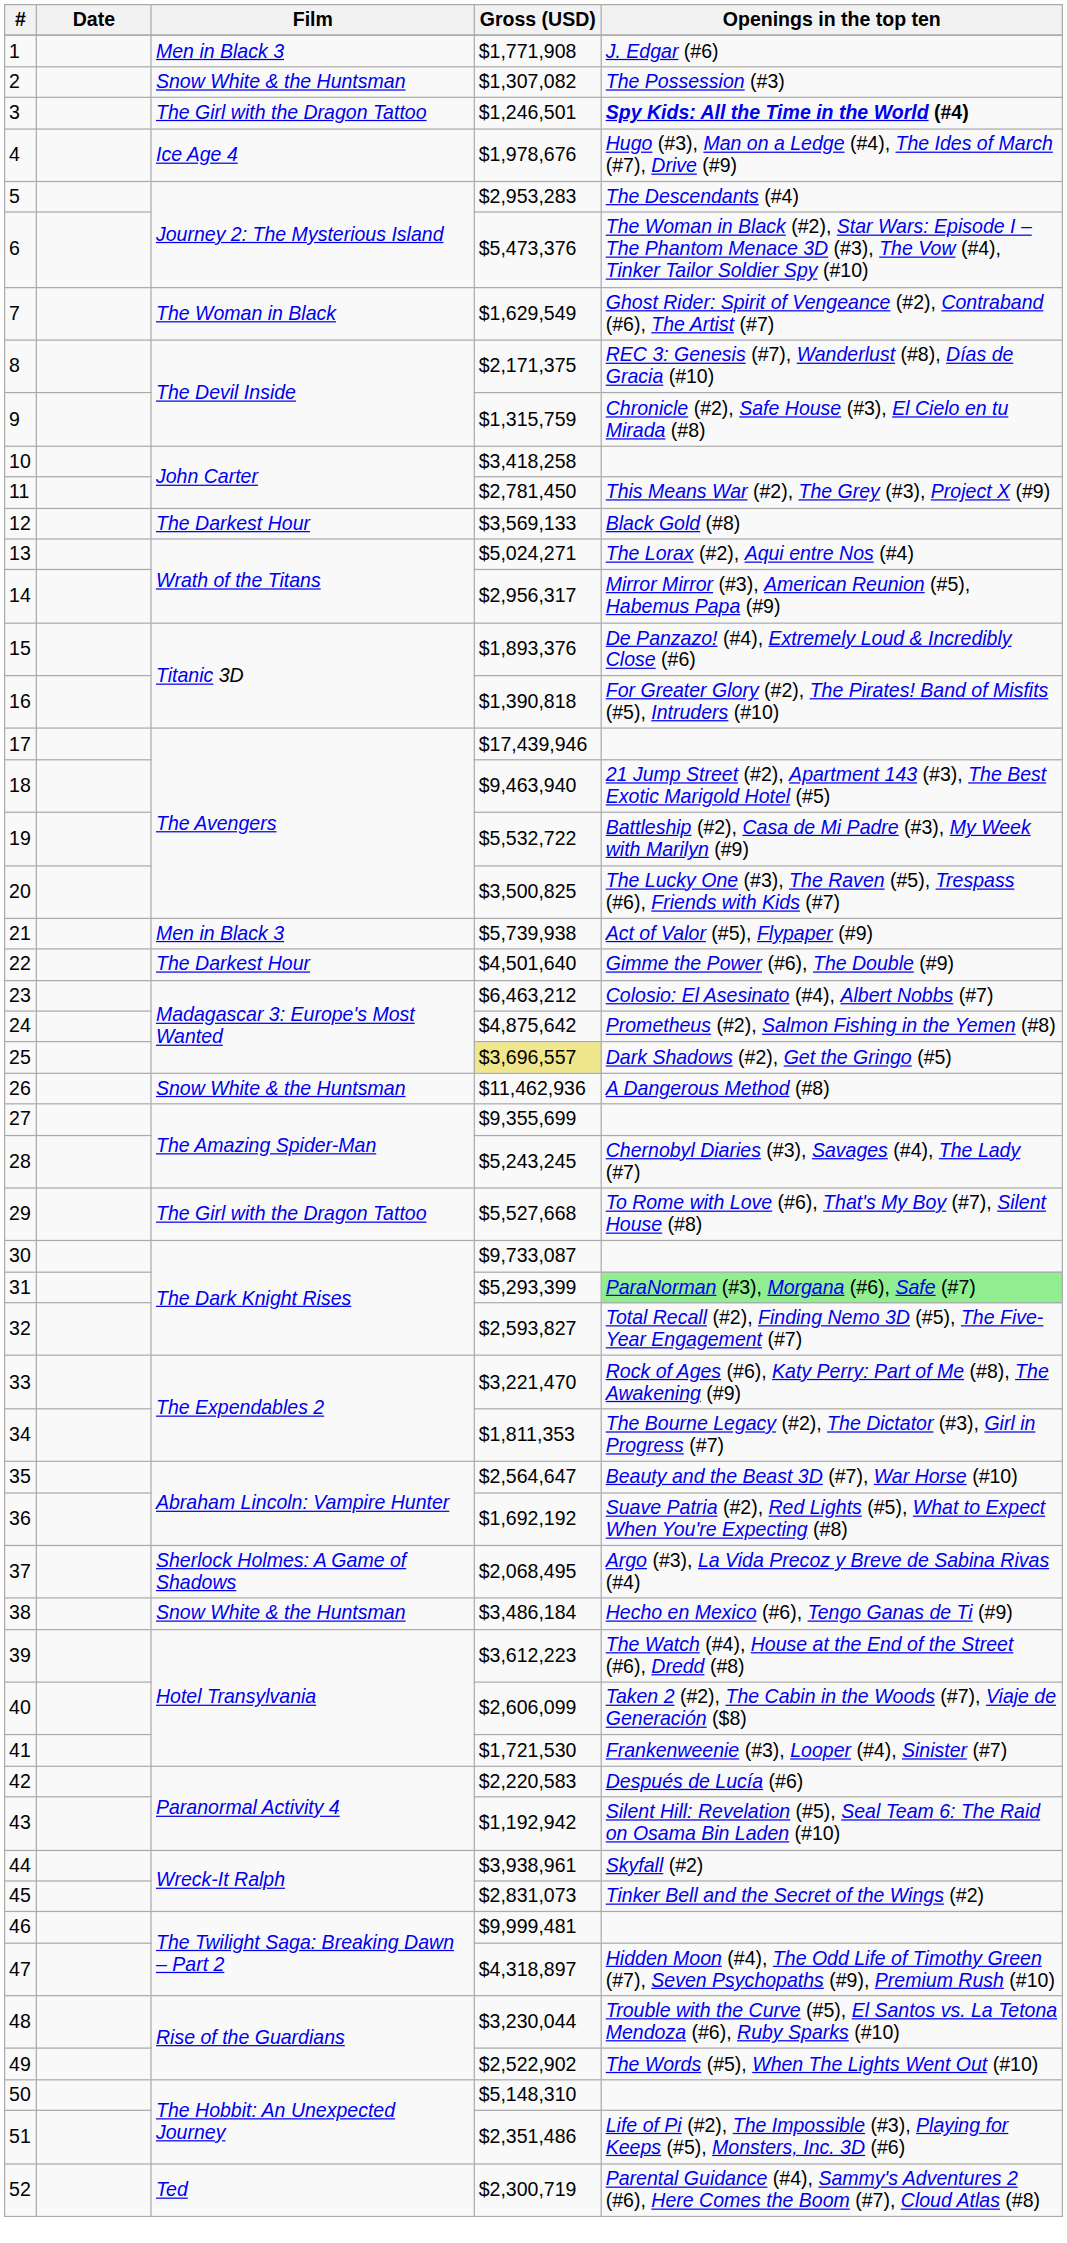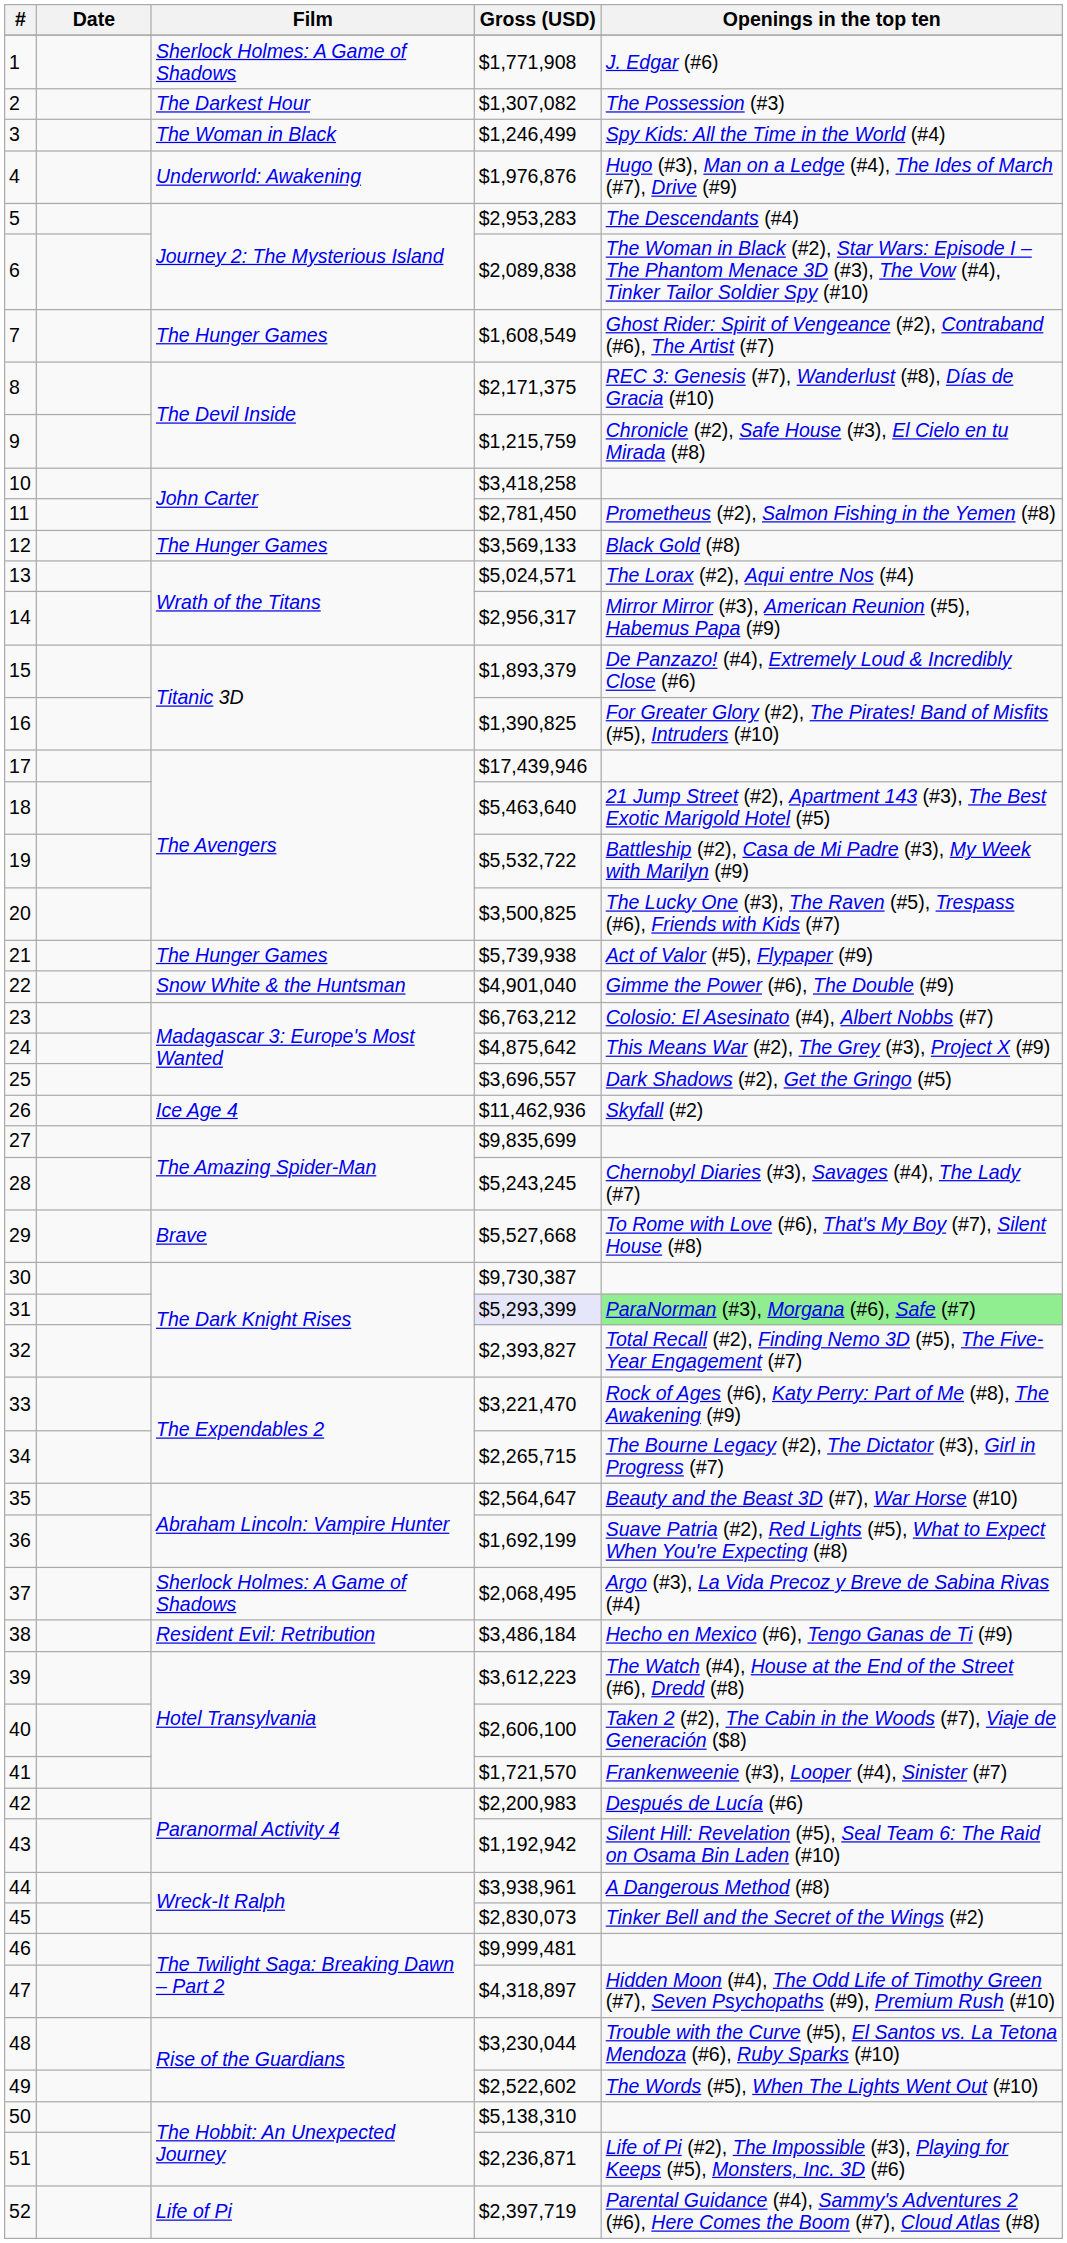 <table class="wikitable sortable">
 <tr>
 <th style="width:1%;">#</th>
 <th style="width:10%;">Date</th>
 <th style="width:28%;">Film</th>
 <th style="width:10%;">Gross (USD)</th>
 <th style="width:40%;">Openings in the top ten</th>
 </tr>
 <tr>
 </tr>
 <tr>
 <td>1</td>
 <td></td>
-<td><em><a href='#'>Men in Black 3</a></em></td>
+<td><em><a href='#'>Sherlock Holmes: A Game of Shadows</a></em></td>
 <td>$1,771,908</td>
 <td><em><a href='#'>J. Edgar</a></em> (#6)</td>
 </tr>
 <tr>
 <td>2</td>
 <td></td>
-<td><em><a href='#'>Snow White & the Huntsman</a></em></td>
+<td><em><a href='#'>The Darkest Hour</a></em></td>
 <td>$1,307,082</td>
 <td><em><a href='#'>The Possession</a></em> (#3)</td>
 </tr>
 <tr>
 <td>3</td>
 <td></td>
-<td><em><a href='#'>The Girl with the Dragon Tattoo</a></em></td>
-<td>$1,246,501</td>
-<td><strong><em><a href='#'>Spy Kids: All the Time in the World</a></em> (#4)</strong></td>
+<td><em><a href='#'>The Woman in Black</a></em></td>
+<td>$1,246,499</td>
+<td><em><a href='#'>Spy Kids: All the Time in the World</a></em> (#4)</td>
 </tr>
 <tr>
 <td>4</td>
 <td></td>
-<td><em><a href='#'>Ice Age 4</a></em></td>
-<td>$1,978,676</td>
+<td><em><a href='#'>Underworld: Awakening</a></em></td>
+<td>$1,976,876</td>
 <td><em><a href='#'>Hugo</a></em> (#3), <em><a href='#'>Man on a Ledge</a></em> (#4), <em><a href='#'>The Ides of March</a></em> (#7), <em><a href='#'>Drive</a></em> (#9)</td>
 </tr>
 <tr>
 <td>5</td>
 <td></td>
 <td rowspan="2"><em><a href='#'>Journey 2: The Mysterious Island</a></em></td>
 <td>$2,953,283</td>
 <td><em><a href='#'>The Descendants</a></em> (#4)</td>
 </tr>
 <tr>
 <td>6</td>
 <td></td>
-<td>$5,473,376</td>
+<td>$2,089,838</td>
 <td><em><a href='#'>The Woman in Black</a></em> (#2), <em><a href='#'>Star Wars: Episode I – The Phantom Menace 3D</a></em> (#3), <em><a href='#'>The Vow</a></em> (#4), <em><a href='#'>Tinker Tailor Soldier Spy</a></em> (#10)</td>
 </tr>
 <tr>
 <td>7</td>
 <td></td>
-<td><em><a href='#'>The Woman in Black</a></em></td>
-<td>$1,629,549</td>
+<td><em><a href='#'>The Hunger Games</a></em></td>
+<td>$1,608,549</td>
 <td><em><a href='#'>Ghost Rider: Spirit of Vengeance</a></em> (#2), <em><a href='#'>Contraband</a></em> (#6), <em><a href='#'>The Artist</a></em> (#7)</td>
 </tr>
 <tr>
 <td>8</td>
 <td></td>
 <td rowspan="2"><em><a href='#'>The Devil Inside</a></em></td>
 <td>$2,171,375</td>
 <td><em><a href='#'>REC 3: Genesis</a></em> (#7), <em><a href='#'>Wanderlust</a></em> (#8),  <em><a href='#'>Días de Gracia</a></em> (#10)</td>
 </tr>
 <tr>
 <td>9</td>
 <td></td>
-<td>$1,315,759</td>
+<td>$1,215,759</td>
 <td><em><a href='#'>Chronicle</a></em> (#2), <em><a href='#'>Safe House</a></em> (#3), <em><a href='#'>El Cielo en tu Mirada</a></em> (#8)</td>
 </tr>
 <tr>
 <td>10</td>
 <td></td>
 <td rowspan="2"><em><a href='#'>John Carter</a></em></td>
 <td>$3,418,258</td>
 <td></td>
 </tr>
 <tr>
 <td>11</td>
 <td></td>
 <td>$2,781,450</td>
-<td><em><a href='#'>This Means War</a></em> (#2), <em><a href='#'>The Grey</a></em> (#3), <em><a href='#'>Project X</a></em> (#9)</td>
+<td><em><a href='#'>Prometheus</a></em> (#2), <em><a href='#'>Salmon Fishing in the Yemen</a></em> (#8)</td>
 </tr>
 <tr>
 <td>12</td>
 <td></td>
-<td><em><a href='#'>The Darkest Hour</a></em></td>
+<td><em><a href='#'>The Hunger Games</a></em></td>
 <td>$3,569,133</td>
 <td><em><a href='#'>Black Gold</a></em> (#8)</td>
 </tr>
 <tr>
 <td>13</td>
 <td></td>
 <td rowspan="2"><em><a href='#'>Wrath of the Titans</a></em></td>
-<td>$5,024,271</td>
+<td>$5,024,571</td>
 <td><em><a href='#'>The Lorax</a></em> (#2), <em><a href='#'>Aqui entre Nos</a></em> (#4)</td>
 </tr>
 <tr>
 <td>14</td>
 <td></td>
 <td>$2,956,317</td>
 <td><em><a href='#'>Mirror Mirror</a></em> (#3), <em><a href='#'>American Reunion</a></em> (#5), <em><a href='#'>Habemus Papa</a></em> (#9)</td>
 </tr>
 <tr>
 <td>15</td>
 <td></td>
 <td rowspan="2"><em><a href='#'>Titanic</a> 3D</em></td>
-<td>$1,893,376</td>
+<td>$1,893,379</td>
 <td><em><a href='#'>De Panzazo!</a></em> (#4), <em><a href='#'>Extremely Loud & Incredibly Close</a></em> (#6)</td>
 </tr>
 <tr>
 <td>16</td>
 <td></td>
-<td>$1,390,818</td>
+<td>$1,390,825</td>
 <td><em><a href='#'>For Greater Glory</a></em> (#2), <em><a href='#'>The Pirates! Band of Misfits</a></em> (#5), <em><a href='#'>Intruders</a></em> (#10)</td>
 </tr>
 <tr>
 <td>17</td>
 <td></td>
 <td rowspan="4"><em><a href='#'>The Avengers</a></em></td>
 <td>$17,439,946</td>
 <td></td>
 </tr>
 <tr>
 <td>18</td>
 <td></td>
-<td>$9,463,940</td>
+<td>$5,463,640</td>
 <td><em><a href='#'>21 Jump Street</a></em> (#2), <em><a href='#'>Apartment 143</a></em> (#3), <em><a href='#'>The Best Exotic Marigold Hotel</a></em> (#5)</td>
 </tr>
 <tr>
 <td>19</td>
 <td></td>
 <td>$5,532,722</td>
 <td><em><a href='#'>Battleship</a></em> (#2), <em><a href='#'>Casa de Mi Padre</a></em> (#3), <em><a href='#'>My Week with Marilyn</a></em> (#9)</td>
 </tr>
 <tr>
 <td>20</td>
 <td></td>
 <td>$3,500,825</td>
 <td><em><a href='#'>The Lucky One</a></em> (#3), <em><a href='#'>The Raven</a></em> (#5), <em><a href='#'>Trespass</a></em> (#6), <em><a href='#'>Friends with Kids</a></em> (#7)</td>
 </tr>
 <tr>
 <td>21</td>
 <td></td>
-<td><em><a href='#'>Men in Black 3</a></em></td>
+<td><em><a href='#'>The Hunger Games</a></em></td>
 <td>$5,739,938</td>
 <td><em><a href='#'>Act of Valor</a></em> (#5), <em><a href='#'>Flypaper</a></em> (#9)</td>
 </tr>
 <tr>
 <td>22</td>
 <td></td>
-<td><em><a href='#'>The Darkest Hour</a></em></td>
-<td>$4,501,640</td>
+<td><em><a href='#'>Snow White & the Huntsman</a></em></td>
+<td>$4,901,040</td>
 <td><em><a href='#'>Gimme the Power</a></em> (#6), <em><a href='#'>The Double</a></em> (#9)</td>
 </tr>
 <tr>
 <td>23</td>
 <td></td>
 <td rowspan="3"><em><a href='#'>Madagascar 3: Europe's Most Wanted</a></em></td>
-<td>$6,463,212</td>
+<td>$6,763,212</td>
 <td><em><a href='#'>Colosio: El Asesinato</a></em> (#4), <em><a href='#'>Albert Nobbs</a></em> (#7)</td>
 </tr>
 <tr>
 <td>24</td>
 <td></td>
 <td>$4,875,642</td>
-<td><em><a href='#'>Prometheus</a></em> (#2), <em><a href='#'>Salmon Fishing in the Yemen</a></em> (#8)</td>
+<td><em><a href='#'>This Means War</a></em> (#2), <em><a href='#'>The Grey</a></em> (#3), <em><a href='#'>Project X</a></em> (#9)</td>
 </tr>
 <tr>
 <td>25</td>
 <td></td>
-<td style="background: khaki;">$3,696,557</td>
+<td>$3,696,557</td>
 <td><em><a href='#'>Dark Shadows</a></em> (#2), <em><a href='#'>Get the Gringo</a></em> (#5)</td>
 </tr>
 <tr>
 <td>26</td>
 <td></td>
-<td><em><a href='#'>Snow White & the Huntsman</a></em></td>
+<td><em><a href='#'>Ice Age 4</a></em></td>
 <td>$11,462,936</td>
-<td><em><a href='#'>A Dangerous Method</a></em> (#8)</td>
+<td><em><a href='#'>Skyfall</a></em> (#2)</td>
 </tr>
 <tr>
 <td>27</td>
 <td></td>
 <td rowspan="2"><em><a href='#'>The Amazing Spider-Man</a></em></td>
-<td>$9,355,699</td>
+<td>$9,835,699</td>
 <td></td>
 </tr>
 <tr>
 <td>28</td>
 <td></td>
 <td>$5,243,245</td>
 <td><em><a href='#'>Chernobyl Diaries</a></em> (#3), <em><a href='#'>Savages</a></em> (#4), <em><a href='#'>The Lady</a></em> (#7)</td>
 </tr>
 <tr>
 <td>29</td>
 <td></td>
-<td><em><a href='#'>The Girl with the Dragon Tattoo</a></em></td>
+<td><em><a href='#'>Brave</a></em></td>
 <td>$5,527,668</td>
 <td><em><a href='#'>To Rome with Love</a></em> (#6), <em><a href='#'>That's My Boy</a></em> (#7), <em><a href='#'>Silent House</a></em> (#8)</td>
 </tr>
 <tr>
 <td>30</td>
 <td></td>
 <td rowspan="3"><em><a href='#'>The Dark Knight Rises</a></em></td>
-<td>$9,733,087</td>
+<td>$9,730,387</td>
 <td></td>
 </tr>
 <tr>
 <td>31</td>
 <td></td>
-<td>$5,293,399</td>
+<td style="background: lavender;">$5,293,399</td>
 <td style="background: lightgreen;"><em><a href='#'>ParaNorman</a></em> (#3), <em><a href='#'>Morgana</a></em> (#6), <em><a href='#'>Safe</a></em> (#7)</td>
 </tr>
 <tr>
 <td>32</td>
 <td></td>
-<td>$2,593,827</td>
+<td>$2,393,827</td>
 <td><em><a href='#'>Total Recall</a></em> (#2), <em><a href='#'>Finding Nemo 3D</a></em> (#5), <em><a href='#'>The Five-Year Engagement</a></em> (#7)</td>
 </tr>
 <tr>
 <td>33</td>
 <td></td>
 <td rowspan="2"><em><a href='#'>The Expendables 2</a></em></td>
 <td>$3,221,470</td>
 <td><em><a href='#'>Rock of Ages</a></em> (#6), <em><a href='#'>Katy Perry: Part of Me</a></em> (#8), <em><a href='#'>The Awakening</a></em> (#9)</td>
 </tr>
 <tr>
 <td>34</td>
 <td></td>
-<td>$1,811,353</td>
+<td>$2,265,715</td>
 <td><em><a href='#'>The Bourne Legacy</a></em> (#2), <em><a href='#'>The Dictator</a></em> (#3), <em><a href='#'>Girl in Progress</a></em> (#7)</td>
 </tr>
 <tr>
 <td>35</td>
 <td></td>
 <td rowspan="2"><em><a href='#'>Abraham Lincoln: Vampire Hunter</a></em></td>
 <td>$2,564,647</td>
 <td><em><a href='#'>Beauty and the Beast 3D</a></em> (#7), <em><a href='#'>War Horse</a></em> (#10)</td>
 </tr>
 <tr>
 <td>36</td>
 <td></td>
-<td>$1,692,192</td>
+<td>$1,692,199</td>
 <td><em><a href='#'>Suave Patria</a></em> (#2), <em><a href='#'>Red Lights</a></em> (#5), <em><a href='#'>What to Expect When You're Expecting</a></em> (#8)</td>
 </tr>
 <tr>
 <td>37</td>
 <td></td>
 <td><em><a href='#'>Sherlock Holmes: A Game of Shadows</a></em></td>
 <td>$2,068,495</td>
 <td><em><a href='#'>Argo</a></em> (#3), <em><a href='#'>La Vida Precoz y Breve de Sabina Rivas</a></em> (#4)</td>
 </tr>
 <tr>
 <td>38</td>
 <td></td>
-<td><em><a href='#'>Snow White & the Huntsman</a></em></td>
+<td><em><a href='#'>Resident Evil: Retribution</a></em></td>
 <td>$3,486,184</td>
 <td><em><a href='#'>Hecho en Mexico</a></em> (#6), <em><a href='#'>Tengo Ganas de Ti</a></em> (#9)</td>
 </tr>
 <tr>
 <td>39</td>
 <td></td>
 <td rowspan="3"><em><a href='#'>Hotel Transylvania</a></em></td>
 <td>$3,612,223</td>
 <td><em><a href='#'>The Watch</a></em> (#4), <em><a href='#'>House at the End of the Street</a></em> (#6), <em><a href='#'>Dredd</a></em> (#8)</td>
 </tr>
 <tr>
 <td>40</td>
 <td></td>
-<td>$2,606,099</td>
+<td>$2,606,100</td>
 <td><em><a href='#'>Taken 2</a></em> (#2), <em><a href='#'>The Cabin in the Woods</a></em> (#7), <em><a href='#'>Viaje de Generación</a></em> ($8)</td>
 </tr>
 <tr>
 <td>41</td>
 <td></td>
-<td>$1,721,530</td>
+<td>$1,721,570</td>
 <td><em><a href='#'>Frankenweenie</a></em> (#3), <em><a href='#'>Looper</a></em> (#4), <em><a href='#'>Sinister</a></em> (#7)</td>
 </tr>
 <tr>
 <td>42</td>
 <td></td>
 <td rowspan="2"><em><a href='#'>Paranormal Activity 4</a></em></td>
-<td>$2,220,583</td>
+<td>$2,200,983</td>
 <td><em><a href='#'>Después de Lucía</a></em> (#6)</td>
 </tr>
 <tr>
 <td>43</td>
 <td></td>
 <td>$1,192,942</td>
 <td><em><a href='#'>Silent Hill: Revelation</a></em> (#5), <em><a href='#'>Seal Team 6: The Raid on Osama Bin Laden</a></em> (#10)</td>
 </tr>
 <tr>
 <td>44</td>
 <td></td>
 <td rowspan="2"><em><a href='#'>Wreck-It Ralph</a></em></td>
 <td>$3,938,961</td>
-<td><em><a href='#'>Skyfall</a></em> (#2)</td>
+<td><em><a href='#'>A Dangerous Method</a></em> (#8)</td>
 </tr>
 <tr>
 <td>45</td>
 <td></td>
-<td>$2,831,073</td>
+<td>$2,830,073</td>
 <td><em><a href='#'>Tinker Bell and the Secret of the Wings</a></em> (#2)</td>
 </tr>
 <tr>
 <td>46</td>
 <td></td>
 <td rowspan="2"><em><a href='#'>The Twilight Saga: Breaking Dawn – Part 2</a></em></td>
 <td>$9,999,481</td>
 <td></td>
 </tr>
 <tr>
 <td>47</td>
 <td></td>
 <td>$4,318,897</td>
 <td><em><a href='#'>Hidden Moon</a></em> (#4), <em><a href='#'>The Odd Life of Timothy Green</a></em> (#7), <em><a href='#'>Seven Psychopaths</a></em> (#9), <em><a href='#'>Premium Rush</a></em> (#10)</td>
 </tr>
 <tr>
 <td>48</td>
 <td></td>
 <td rowspan="2"><em><a href='#'>Rise of the Guardians</a></em></td>
 <td>$3,230,044</td>
 <td><em><a href='#'>Trouble with the Curve</a></em> (#5), <em><a href='#'>El Santos vs. La Tetona Mendoza</a></em> (#6), <em><a href='#'>Ruby Sparks</a></em> (#10)</td>
 </tr>
 <tr>
 <td>49</td>
 <td></td>
-<td>$2,522,902</td>
+<td>$2,522,602</td>
 <td><em><a href='#'>The Words</a></em> (#5), <em><a href='#'>When The Lights Went Out</a></em> (#10)</td>
 </tr>
 <tr>
 <td>50</td>
 <td></td>
 <td rowspan="2"><em><a href='#'>The Hobbit: An Unexpected Journey</a></em></td>
-<td>$5,148,310</td>
+<td>$5,138,310</td>
 <td></td>
 </tr>
 <tr>
 <td>51</td>
 <td></td>
-<td>$2,351,486</td>
+<td>$2,236,871</td>
 <td><em><a href='#'>Life of Pi</a></em> (#2), <em><a href='#'>The Impossible</a></em> (#3), <em><a href='#'>Playing for Keeps</a></em> (#5), <em><a href='#'>Monsters, Inc. 3D</a></em> (#6)</td>
 </tr>
 <tr>
 <td>52</td>
 <td></td>
-<td><em><a href='#'>Ted</a></em></td>
-<td>$2,300,719</td>
+<td><em><a href='#'>Life of Pi</a></em></td>
+<td>$2,397,719</td>
 <td><em><a href='#'>Parental Guidance</a></em> (#4), <em><a href='#'>Sammy's Adventures 2</a></em> (#6), <em><a href='#'>Here Comes the Boom</a></em> (#7), <em><a href='#'>Cloud Atlas</a></em> (#8)</td>
 </tr>
 </table>
